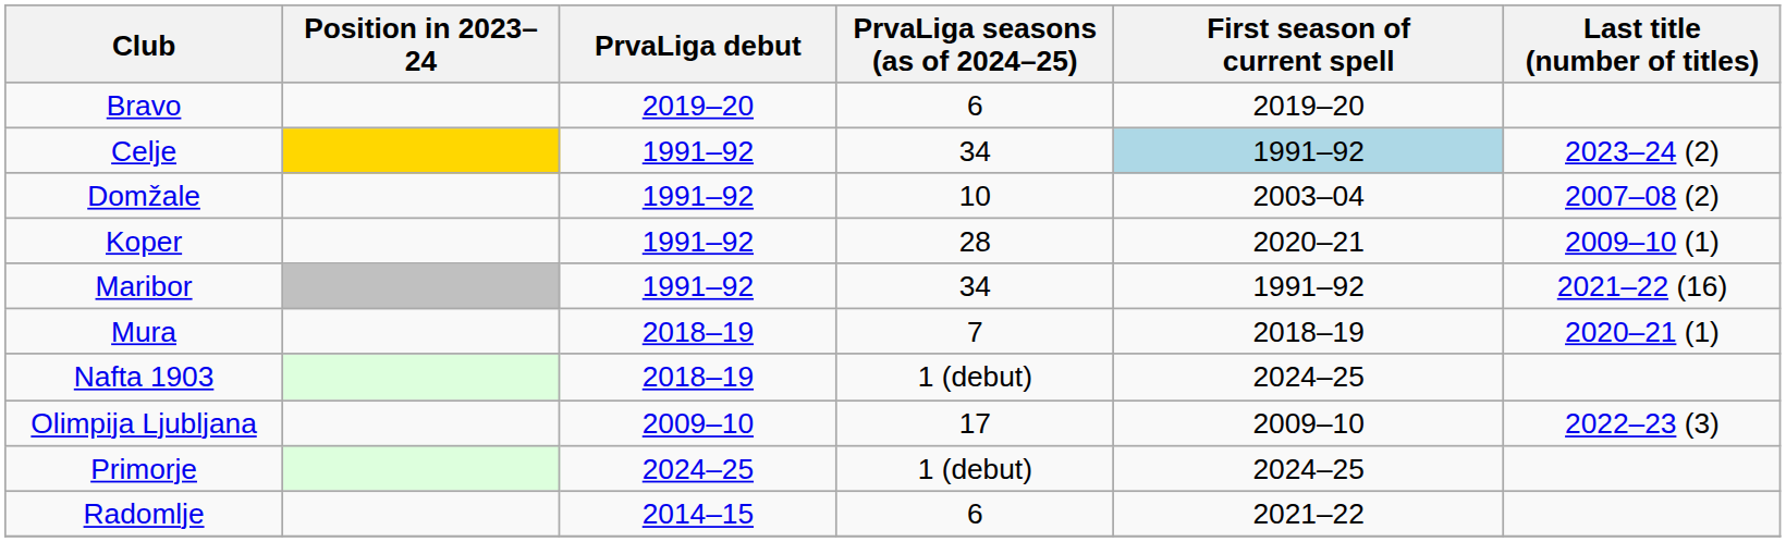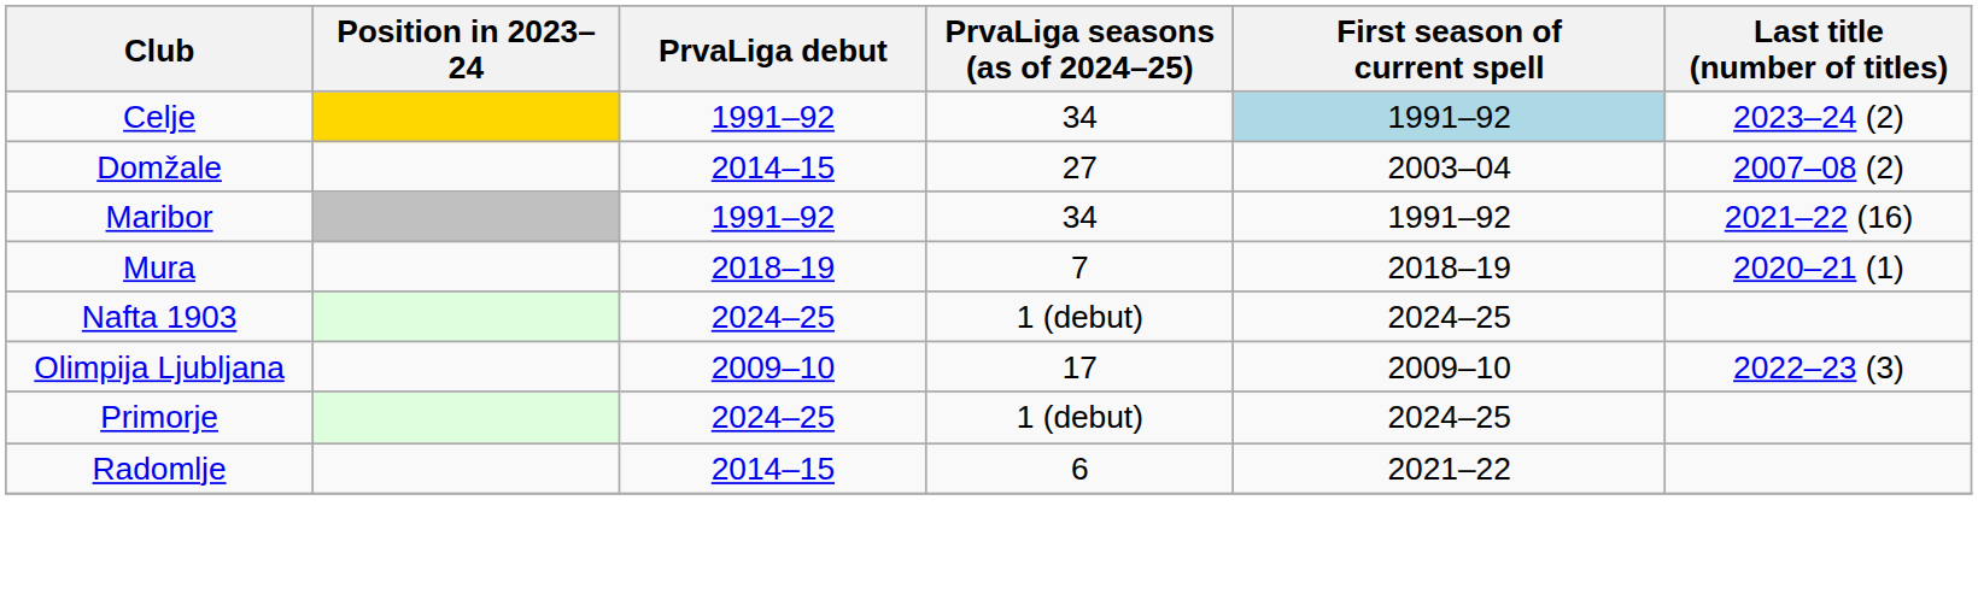 <table class="wikitable sortable" style="font-size:95%; text-align: center;">
 <tr>
 <th width="140">Club</th>
 <th width="140">Position in 2023–24</th>
 <th width="140">PrvaLiga debut</th>
 <th width="140">PrvaLiga seasons<br>(as of 2024–25)</th>
 <th width="200">First season of<br>current spell</th>
 <th width="140">Last title<br>(number of titles)</th>
-</tr>
-<tr>
-<td><a href='#'>Bravo</a></td>
-<td></td>
-<td><a href='#'>2019–20</a></td>
-<td>6</td>
-<td>2019–20</td>
-<td></td>
 </tr>
 <tr>
 <td><a href='#'>Celje</a></td>
 <td bgcolor="gold"> </td>
 <td><a href='#'>1991–92</a></td>
 <td>34</td>
 <td style="background: lightblue;">1991–92</td>
 <td><a href='#'>2023–24</a> (2)</td>
 </tr>
 <tr>
 <td><a href='#'>Domžale</a></td>
 <td></td>
-<td><a href='#'>1991–92</a></td>
-<td>10</td>
+<td><a href='#'>2014–15</a></td>
+<td>27</td>
 <td>2003–04</td>
 <td><a href='#'>2007–08</a> (2)</td>
-</tr>
-<tr>
-<td><a href='#'>Koper</a></td>
-<td></td>
-<td><a href='#'>1991–92</a></td>
-<td>28</td>
-<td>2020–21</td>
-<td><a href='#'>2009–10</a> (1)</td>
 </tr>
 <tr>
 <td><a href='#'>Maribor</a></td>
 <td bgcolor="silver"> </td>
 <td><a href='#'>1991–92</a></td>
 <td>34</td>
 <td>1991–92</td>
 <td><a href='#'>2021–22</a> (16)</td>
 </tr>
 <tr>
 <td><a href='#'>Mura</a></td>
 <td></td>
 <td><a href='#'>2018–19</a></td>
 <td>7</td>
 <td>2018–19</td>
 <td><a href='#'>2020–21</a> (1)</td>
 </tr>
 <tr>
 <td><a href='#'>Nafta 1903</a></td>
 <td bgcolor="DDFFDD"></td>
-<td><a href='#'>2018–19</a></td>
+<td><a href='#'>2024–25</a></td>
 <td>1 (debut)</td>
 <td>2024–25</td>
 <td></td>
 </tr>
 <tr>
 <td><a href='#'>Olimpija Ljubljana</a></td>
 <td></td>
 <td><a href='#'>2009–10</a></td>
 <td>17</td>
 <td>2009–10</td>
 <td><a href='#'>2022–23</a> (3)</td>
 </tr>
 <tr>
 <td><a href='#'>Primorje</a></td>
 <td bgcolor="DDFFDD"></td>
 <td><a href='#'>2024–25</a></td>
 <td>1 (debut)</td>
 <td>2024–25</td>
 <td></td>
 </tr>
 <tr>
 <td><a href='#'>Radomlje</a></td>
 <td></td>
 <td><a href='#'>2014–15</a></td>
 <td>6</td>
 <td>2021–22</td>
 <td></td>
 </tr>
 <tr>
 </tr>
 </table>
